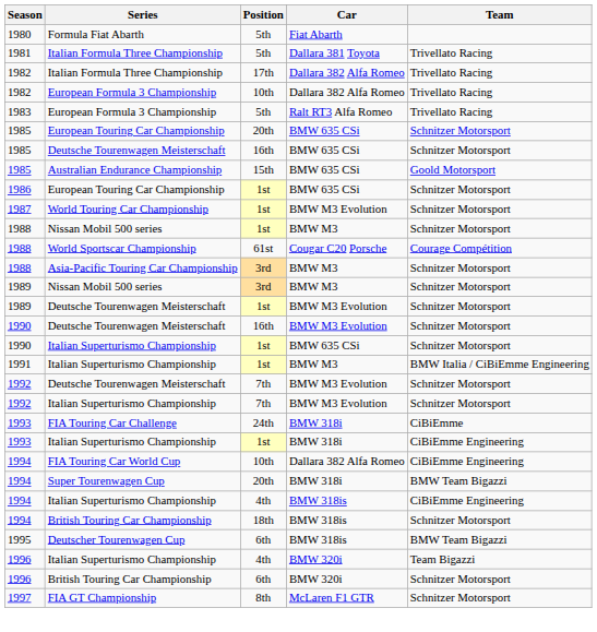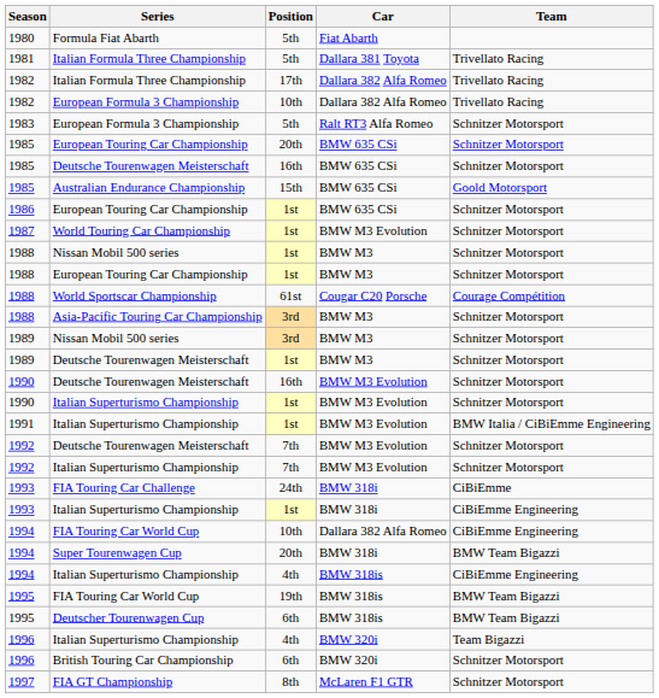 <table class="wikitable" style="font-size: 90%;">
 <tr>
 <th>Season</th>
 <th>Series</th>
 <th>Position</th>
 <th>Car</th>
 <th>Team</th>
 </tr>
 <tr>
 <td>1980</td>
 <td>Formula Fiat Abarth</td>
 <td align="center">5th</td>
 <td><a href='#'>Fiat Abarth</a></td>
 <td></td>
 </tr>
 <tr>
 <td>1981</td>
 <td><a href='#'>Italian Formula Three Championship</a></td>
 <td align="center">5th</td>
 <td><a href='#'>Dallara 381</a> <a href='#'>Toyota</a></td>
 <td>Trivellato Racing</td>
 </tr>
 <tr>
 <td>1982</td>
 <td>Italian Formula Three Championship</td>
 <td align="center">17th</td>
 <td><a href='#'>Dallara 382</a> <a href='#'>Alfa Romeo</a></td>
 <td>Trivellato Racing</td>
 </tr>
 <tr>
 <td>1982</td>
 <td><a href='#'>European Formula 3 Championship</a></td>
 <td align="center">10th</td>
 <td>Dallara 382 Alfa Romeo</td>
 <td>Trivellato Racing</td>
 </tr>
 <tr>
 <td>1983</td>
 <td>European Formula 3 Championship</td>
 <td align="center">5th</td>
 <td><a href='#'>Ralt RT3</a> Alfa Romeo</td>
-<td>Trivellato Racing</td>
+<td>Schnitzer Motorsport</td>
 </tr>
 <tr>
 <td>1985</td>
 <td><a href='#'>European Touring Car Championship</a></td>
 <td align="center">20th</td>
 <td><a href='#'>BMW 635 CSi</a></td>
 <td><a href='#'>Schnitzer Motorsport</a></td>
 </tr>
 <tr>
 <td>1985</td>
 <td><a href='#'>Deutsche Tourenwagen Meisterschaft</a></td>
 <td align="center">16th</td>
 <td>BMW 635 CSi</td>
 <td>Schnitzer Motorsport</td>
 </tr>
 <tr>
 <td><a href='#'>1985</a></td>
 <td><a href='#'>Australian Endurance Championship</a></td>
 <td align="center">15th</td>
 <td>BMW 635 CSi</td>
 <td><a href='#'>Goold Motorsport</a></td>
 </tr>
 <tr>
 <td><a href='#'>1986</a></td>
 <td>European Touring Car Championship</td>
 <td align="center" style="background:#ffffbf;">1st</td>
 <td>BMW 635 CSi</td>
 <td>Schnitzer Motorsport</td>
 </tr>
 <tr>
 <td><a href='#'>1987</a></td>
 <td><a href='#'>World Touring Car Championship</a></td>
 <td align="center" style="background:#ffffbf;">1st</td>
 <td>BMW M3 Evolution</td>
 <td>Schnitzer Motorsport</td>
 </tr>
 <tr>
 <td>1988</td>
 <td>Nissan Mobil 500 series</td>
 <td align="center" style="background:#ffffbf;">1st</td>
 <td>BMW M3</td>
 <td>Schnitzer Motorsport</td>
 </tr>
 <tr>
+<td>1988</td>
+<td>European Touring Car Championship</td>
+<td align="center" style="background:#ffffbf;">1st</td>
+<td>BMW M3</td>
+<td>Schnitzer Motorsport</td>
+</tr>
+<tr>
 <td><a href='#'>1988</a></td>
 <td><a href='#'>World Sportscar Championship</a></td>
 <td align="center">61st</td>
 <td><a href='#'>Cougar C20</a> <a href='#'>Porsche</a></td>
 <td><a href='#'>Courage Compétition</a></td>
 </tr>
 <tr>
 <td><a href='#'>1988</a></td>
 <td nowrap><a href='#'>Asia-Pacific Touring Car Championship</a></td>
 <td align="center" style="background:#ffdf9f;">3rd</td>
 <td>BMW M3</td>
 <td>Schnitzer Motorsport</td>
 </tr>
 <tr>
 <td>1989</td>
 <td>Nissan Mobil 500 series</td>
 <td align="center" style="background:#ffdf9f;">3rd</td>
 <td>BMW M3</td>
 <td>Schnitzer Motorsport</td>
 </tr>
 <tr>
 <td>1989</td>
 <td>Deutsche Tourenwagen Meisterschaft</td>
 <td align="center" style="background:#ffffbf;">1st</td>
-<td nowrap>BMW M3 Evolution</td>
+<td>BMW M3</td>
 <td>Schnitzer Motorsport</td>
 </tr>
 <tr>
 <td><a href='#'>1990</a></td>
 <td>Deutsche Tourenwagen Meisterschaft</td>
 <td align="center">16th</td>
 <td><a href='#'>BMW M3 Evolution</a></td>
 <td>Schnitzer Motorsport</td>
 </tr>
 <tr>
 <td>1990</td>
 <td><a href='#'>Italian Superturismo Championship</a></td>
 <td align="center" style="background:#ffffbf;">1st</td>
-<td>BMW 635 CSi</td>
+<td>BMW M3 Evolution</td>
 <td>Schnitzer Motorsport</td>
 </tr>
 <tr>
 <td>1991</td>
 <td>Italian Superturismo Championship</td>
 <td align="center" style="background:#ffffbf;">1st</td>
-<td>BMW M3</td>
+<td nowrap>BMW M3 Evolution</td>
 <td nowrap>BMW Italia / CiBiEmme Engineering</td>
 </tr>
 <tr>
 <td><a href='#'>1992</a></td>
 <td>Deutsche Tourenwagen Meisterschaft</td>
 <td align="center">7th</td>
 <td>BMW M3 Evolution</td>
 <td>Schnitzer Motorsport</td>
 </tr>
 <tr>
 <td><a href='#'>1992</a></td>
 <td>Italian Superturismo Championship</td>
 <td align="center">7th</td>
 <td>BMW M3 Evolution</td>
 <td>Schnitzer Motorsport</td>
 </tr>
 <tr>
 <td><a href='#'>1993</a></td>
 <td><a href='#'>FIA Touring Car Challenge</a></td>
 <td align="center">24th</td>
 <td><a href='#'>BMW 318i</a></td>
 <td>CiBiEmme</td>
 </tr>
 <tr>
 <td><a href='#'>1993</a></td>
 <td>Italian Superturismo Championship</td>
 <td align="center" style="background:#ffffbf;">1st</td>
 <td>BMW 318i</td>
 <td>CiBiEmme Engineering</td>
 </tr>
 <tr>
 <td><a href='#'>1994</a></td>
 <td><a href='#'>FIA Touring Car World Cup</a></td>
 <td align="center">10th</td>
 <td>Dallara 382 Alfa Romeo</td>
 <td>CiBiEmme Engineering</td>
 </tr>
 <tr>
 <td><a href='#'>1994</a></td>
 <td><a href='#'>Super Tourenwagen Cup</a></td>
 <td align="center">20th</td>
 <td>BMW 318i</td>
 <td>BMW Team Bigazzi</td>
 </tr>
 <tr>
 <td><a href='#'>1994</a></td>
 <td>Italian Superturismo Championship</td>
 <td align="center">4th</td>
 <td><a href='#'>BMW 318is</a></td>
 <td>CiBiEmme Engineering</td>
 </tr>
 <tr>
-<td><a href='#'>1994</a></td>
-<td><a href='#'>British Touring Car Championship</a></td>
-<td align="center">18th</td>
+<td><a href='#'>1995</a></td>
+<td>FIA Touring Car World Cup</td>
+<td align="center">19th</td>
 <td>BMW 318is</td>
-<td>Schnitzer Motorsport</td>
+<td>BMW Team Bigazzi</td>
 </tr>
 <tr>
 <td>1995</td>
 <td><a href='#'>Deutscher Tourenwagen Cup</a></td>
 <td align="center">6th</td>
 <td>BMW 318is</td>
 <td>BMW Team Bigazzi</td>
 </tr>
 <tr>
 <td><a href='#'>1996</a></td>
 <td>Italian Superturismo Championship</td>
 <td align="center">4th</td>
 <td><a href='#'>BMW 320i</a></td>
 <td>Team Bigazzi</td>
 </tr>
 <tr>
 <td><a href='#'>1996</a></td>
 <td>British Touring Car Championship</td>
 <td align="center">6th</td>
 <td>BMW 320i</td>
 <td>Schnitzer Motorsport</td>
 </tr>
 <tr>
 <td><a href='#'>1997</a></td>
 <td><a href='#'>FIA GT Championship</a></td>
 <td align="center">8th</td>
 <td><a href='#'>McLaren F1 GTR</a></td>
 <td>Schnitzer Motorsport</td>
 </tr>
 </table>
